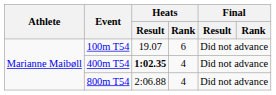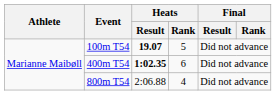 <table class=wikitable style="font-size:90%">
 <tr>
 <th rowspan="2">Athlete</th>
 <th rowspan="2">Event</th>
 <th colspan="2">Heats</th>
 <th colspan="2">Final</th>
 </tr>
 <tr>
 <th>Result</th>
 <th>Rank</th>
 <th>Result</th>
 <th>Rank</th>
 </tr>
 <tr align=center>
 <td align=left rowspan=3><a href='#'>Marianne Maibøll</a></td>
 <td align=left><a href='#'>100m T54</a></td>
-<td>19.07</td>
-<td>6</td>
+<td><strong>19.07</strong></td>
+<td>5</td>
 <td colspan=2>Did not advance</td>
 </tr>
 <tr align=center>
 <td align=left><a href='#'>400m T54</a></td>
 <td><strong>1:02.35</strong></td>
-<td>4</td>
+<td>6</td>
 <td colspan=2>Did not advance</td>
 </tr>
 <tr align=center>
 <td align=left><a href='#'>800m T54</a></td>
 <td>2:06.88</td>
 <td>4</td>
 <td colspan=2>Did not advance</td>
 </tr>
 </table>
